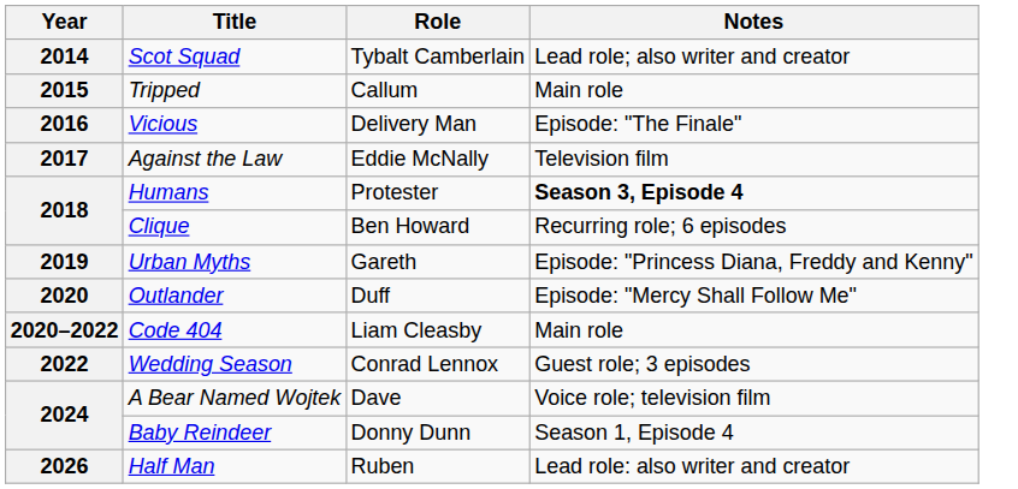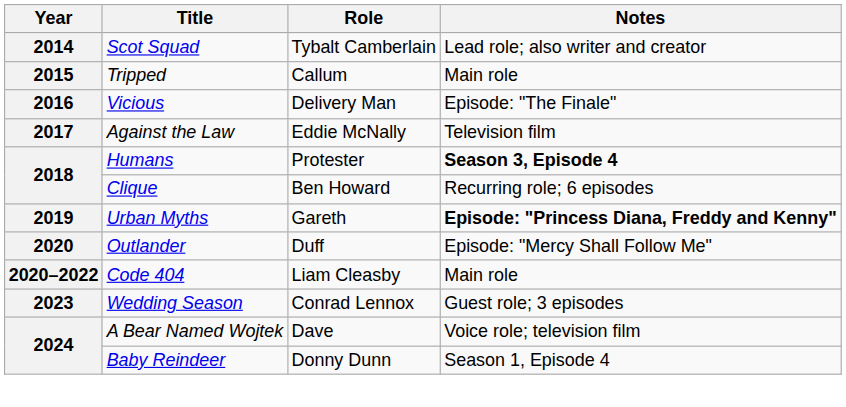 <table class="wikitable plainrowheaders sortable"  style=font-size:100%>
 <tr>
 <th scope="col">Year</th>
 <th scope="col">Title</th>
 <th scope="col">Role</th>
 <th scope="col" class="unsortable">Notes</th>
 </tr>
 <tr>
 <th scope=row>2014</th>
 <td><em><a href='#'>Scot Squad</a></em></td>
 <td>Tybalt Camberlain</td>
 <td>Lead role; also writer and creator</td>
 </tr>
 <tr>
 <th scope=row>2015</th>
 <td><em>Tripped</em></td>
 <td>Callum</td>
 <td>Main role</td>
 </tr>
 <tr>
 <th scope=row>2016</th>
 <td><em><a href='#'>Vicious</a></em></td>
 <td>Delivery Man</td>
 <td>Episode: "The Finale"</td>
 </tr>
 <tr>
 <th scope=row>2017</th>
 <td><em>Against the Law</em></td>
 <td>Eddie McNally</td>
 <td>Television film</td>
 </tr>
 <tr>
 <th scope=row rowspan="2">2018</th>
 <td><em><a href='#'>Humans</a></em></td>
 <td>Protester</td>
 <td><strong>Season 3, Episode 4</strong></td>
 </tr>
 <tr>
 <td><em><a href='#'>Clique</a></em></td>
 <td>Ben Howard</td>
 <td>Recurring role; 6 episodes</td>
 </tr>
 <tr>
 <th scope=row>2019</th>
 <td><em><a href='#'>Urban Myths</a></em></td>
 <td>Gareth</td>
-<td>Episode: "Princess Diana, Freddy and Kenny"</td>
+<td><strong>Episode: "Princess Diana, Freddy and Kenny"</strong></td>
 </tr>
 <tr>
 <th scope=row>2020</th>
 <td><em><a href='#'>Outlander</a></em></td>
 <td>Duff</td>
 <td>Episode: "Mercy Shall Follow Me"</td>
 </tr>
 <tr>
 <th scope=row>2020–2022</th>
 <td><em><a href='#'>Code 404</a></em></td>
 <td>Liam Cleasby</td>
 <td>Main role</td>
 </tr>
 <tr>
-<th scope=row>2022</th>
+<th scope=row>2023</th>
 <td><em><a href='#'>Wedding Season</a></em></td>
 <td>Conrad Lennox</td>
 <td>Guest role; 3 episodes</td>
 </tr>
 <tr>
 <th scope=row rowspan="2">2024</th>
 <td><em>A Bear Named Wojtek</em></td>
 <td>Dave</td>
 <td>Voice role; television film</td>
 </tr>
 <tr>
 <td><em><a href='#'>Baby Reindeer</a></em></td>
 <td>Donny Dunn</td>
 <td>Season 1, Episode 4</td>
 </tr>
-<tr>
-<th scope=row>2026</th>
-<td><em><a href='#'> Half Man</a></em></td>
-<td>Ruben</td>
-<td>Lead role: also writer and creator</td>
-</tr>
 </table>
